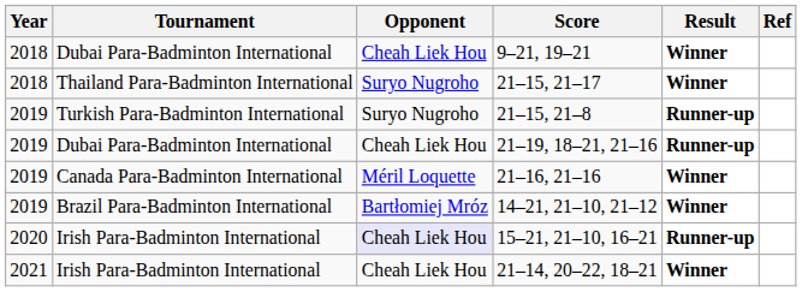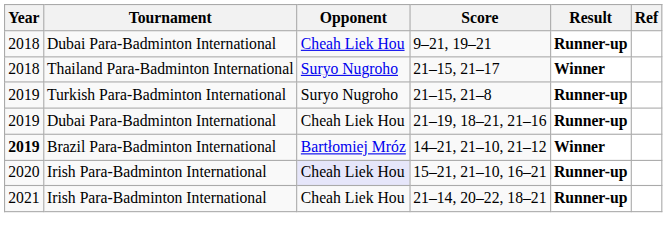 <table class="sortable wikitable" style="font-size: 90%;">
 <tr>
 <th>Year</th>
 <th>Tournament</th>
 <th>Opponent</th>
 <th>Score</th>
 <th>Result</th>
 <th>Ref</th>
 </tr>
 <tr>
 <td align="center">2018</td>
 <td align="left">Dubai Para-Badminton International</td>
 <td align="left"> <a href='#'>Cheah Liek Hou</a></td>
 <td align="left">9–21, 19–21</td>
-<td style="text-align:left; background:white"> <strong>Winner</strong></td>
+<td style="text-align:left; background:white"> <strong>Runner-up</strong></td>
 <td style="text-align:center; background:white"></td>
 </tr>
 <tr>
 <td align="center">2018</td>
 <td align="left">Thailand Para-Badminton International</td>
 <td align="left"> <a href='#'>Suryo Nugroho</a></td>
 <td align="left">21–15, 21–17</td>
 <td style="text-align:left; background:white"> <strong>Winner</strong></td>
 <td style="text-align:center; background:white"></td>
 </tr>
 <tr>
 <td align="center">2019</td>
 <td align="left">Turkish Para-Badminton International</td>
 <td align="left"> Suryo Nugroho</td>
 <td align="left">21–15, 21–8</td>
 <td style="text-align:left; background:white"> <strong>Runner-up</strong></td>
 <td style="text-align:center; background:white"></td>
 </tr>
 <tr>
 <td align="center">2019</td>
 <td align="left">Dubai Para-Badminton International</td>
 <td align="left"> Cheah Liek Hou</td>
 <td align="left">21–19, 18–21, 21–16</td>
 <td style="text-align:left; background:white"> <strong>Runner-up</strong></td>
 <td style="text-align:center; background:white"></td>
 </tr>
 <tr>
-<td align="center">2019</td>
-<td align="left">Canada Para-Badminton International</td>
-<td align="left"> <a href='#'>Méril Loquette</a></td>
-<td align="left">21–16, 21–16</td>
-<td style="text-align:left; background:white"> <strong>Winner</strong></td>
-<td style="text-align:center; background:white"></td>
-</tr>
-<tr>
-<td align="center">2019</td>
+<td align="center"><strong>2019</strong></td>
 <td align="left">Brazil Para-Badminton International</td>
 <td align="left"> <a href='#'>Bartłomiej Mróz</a></td>
 <td align="left">14–21, 21–10, 21–12</td>
 <td style="text-align:left; background:white"> <strong>Winner</strong></td>
 <td style="text-align:center; background:white"></td>
 </tr>
 <tr>
 <td align="center">2020</td>
 <td align="left">Irish Para-Badminton International</td>
 <td align="left" style="background: lavender;"> Cheah Liek Hou</td>
 <td align="left">15–21, 21–10, 16–21</td>
 <td style="text-align:left; background:white"> <strong>Runner-up</strong></td>
 <td style="text-align:center; background:white"></td>
 </tr>
 <tr>
 <td align="center">2021</td>
 <td align="left">Irish Para-Badminton International</td>
 <td align="left"> Cheah Liek Hou</td>
 <td align="left">21–14, 20–22, 18–21</td>
-<td style="text-align:left; background:white"> <strong>Winner</strong></td>
+<td style="text-align:left; background:white"> <strong>Runner-up</strong></td>
 <td style="text-align:center; background:white"></td>
 </tr>
 </table>
